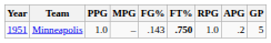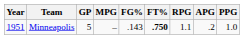 <table class="wikitable sortable" style="font-size:95%; text-align:right;">
 <tr>
 <th>Year</th>
 <th>Team</th>
-<th>PPG</th>
+<th>GP</th>
 <th>MPG</th>
 <th>FG%</th>
 <th>FT%</th>
 <th>RPG</th>
 <th>APG</th>
-<th>GP</th>
+<th>PPG</th>
 </tr>
 <tr>
 <td style="text-align:left;"><a href='#'>1951</a></td>
 <td style="text-align:left;"><a href='#'>Minneapolis</a></td>
-<td>1.0</td>
+<td>5</td>
 <td>–</td>
 <td>.143</td>
 <td><strong>.750</strong></td>
+<td>1.1</td>
+<td>.2</td>
 <td>1.0</td>
-<td>.2</td>
-<td>5</td>
 </tr>
 </table>
